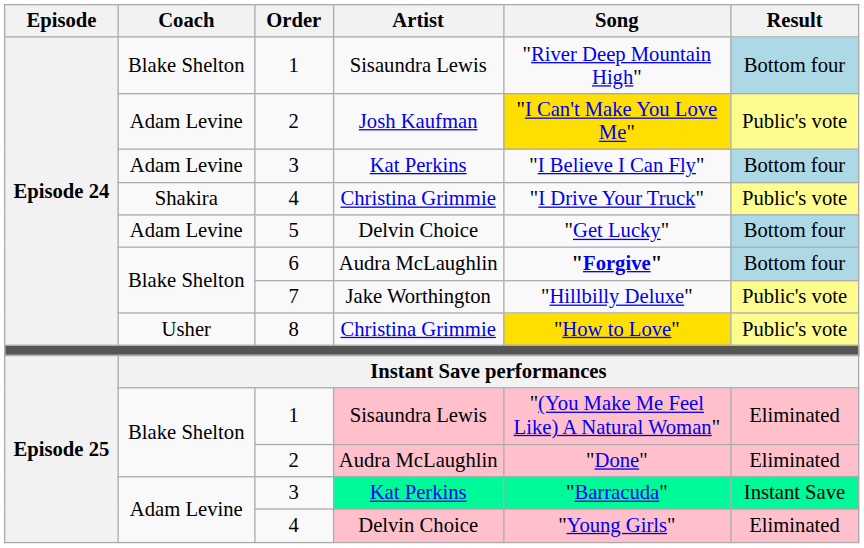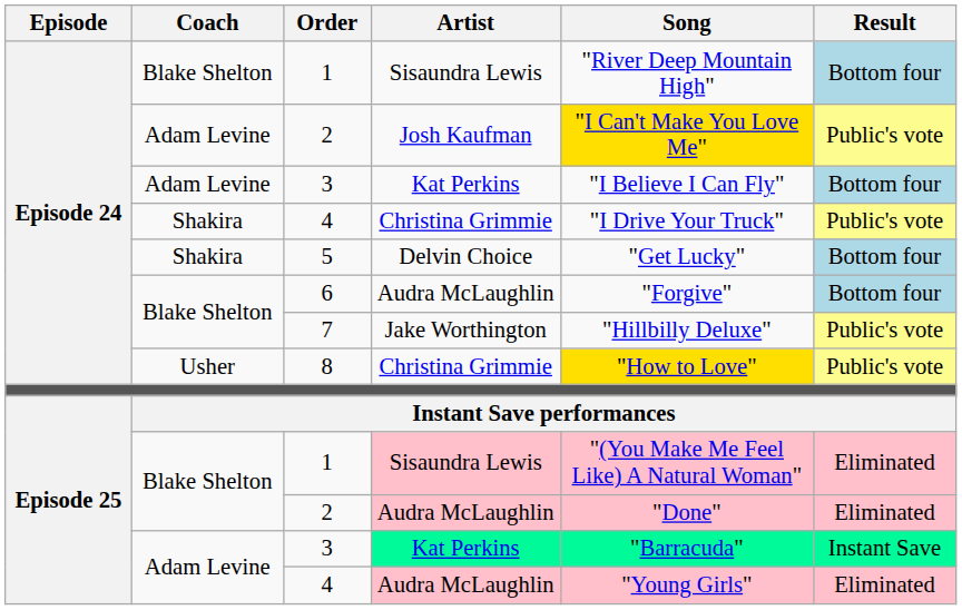 <table class="wikitable" style="text-align:center; width:75%;">
 <tr>
 <th scope="col" style="width:10%;">Episode</th>
 <th scope="col" width="12%">Coach</th>
 <th scope="col" width="05%">Order</th>
 <th scope="col" width="15%">Artist</th>
 <th scope="col" width="20%">Song</th>
 <th scope="col" width="10%">Result</th>
 </tr>
 <tr>
 <th rowspan="8" scope="row">Episode 24<br><small></small></th>
 <td>Blake Shelton</td>
 <td scope="row">1</td>
 <td>Sisaundra Lewis</td>
 <td>"<a href='#'>River Deep Mountain High</a>"</td>
 <td style="background:#add8e6;">Bottom four</td>
 </tr>
 <tr>
 <td>Adam Levine</td>
 <td scope="row">2</td>
 <td><a href='#'>Josh Kaufman</a></td>
 <td style="background:#FEDF00;">"<a href='#'>I Can't Make You Love Me</a>"</td>
 <td style="background:#fdfc8f;">Public's vote</td>
 </tr>
 <tr>
 <td>Adam Levine</td>
 <td scope="row">3</td>
 <td><a href='#'>Kat Perkins</a></td>
 <td>"<a href='#'>I Believe I Can Fly</a>"</td>
 <td style="background:#add8e6;">Bottom four</td>
 </tr>
 <tr>
 <td>Shakira</td>
 <td scope="row">4</td>
 <td><a href='#'>Christina Grimmie</a></td>
 <td>"<a href='#'>I Drive Your Truck</a>"</td>
 <td style="background:#fdfc8f;">Public's vote</td>
 </tr>
 <tr>
-<td>Adam Levine</td>
+<td>Shakira</td>
 <td scope="row">5</td>
 <td>Delvin Choice</td>
 <td>"<a href='#'>Get Lucky</a>"</td>
 <td style="background:#add8e6;">Bottom four</td>
 </tr>
 <tr>
 <td rowspan="2">Blake Shelton</td>
 <td scope="row">6</td>
 <td>Audra McLaughlin</td>
-<td><strong>"<a href='#'>Forgive</a>"</strong></td>
+<td>"<a href='#'>Forgive</a>"</td>
 <td style="background:#add8e6;">Bottom four</td>
 </tr>
 <tr>
 <td scope="row">7</td>
 <td>Jake Worthington</td>
 <td>"<a href='#'>Hillbilly Deluxe</a>"</td>
 <td style="background:#fdfc8f;">Public's vote</td>
 </tr>
 <tr>
 <td>Usher</td>
 <td scope="row">8</td>
 <td><a href='#'>Christina Grimmie</a></td>
 <td style="background:#FEDF00;">"<a href='#'>How to Love</a>"</td>
 <td style="background:#fdfc8f;">Public's vote</td>
 </tr>
 <tr>
 <td colspan="6" style="background:#555"></td>
 </tr>
 <tr>
 <th rowspan="10" scope="row">Episode 25<br><small></small></th>
 </tr>
 <tr>
 <th colspan="5">Instant Save performances</th>
 </tr>
 <tr>
 <td rowspan="2">Blake Shelton</td>
 <td>1</td>
 <td style="background:pink;">Sisaundra Lewis</td>
 <td style="background:pink;">"<a href='#'>(You Make Me Feel Like) A Natural Woman</a>"</td>
 <td style="background:pink;">Eliminated</td>
 </tr>
 <tr>
 <td>2</td>
 <td style="background:pink;">Audra McLaughlin</td>
 <td style="background:pink;">"<a href='#'>Done</a>"</td>
 <td style="background:pink;">Eliminated</td>
 </tr>
 <tr>
 <td rowspan="2">Adam Levine</td>
 <td>3</td>
 <td style="background:#00FA9A;"><a href='#'>Kat Perkins</a></td>
 <td style="background:#00FA9A;">"<a href='#'>Barracuda</a>"</td>
 <td style="background:#00FA9A;">Instant Save</td>
 </tr>
 <tr>
 <td>4</td>
-<td style="background:pink;">Delvin Choice</td>
+<td style="background:pink;">Audra McLaughlin</td>
 <td style="background:pink;">"<a href='#'>Young Girls</a>"</td>
 <td style="background:pink;">Eliminated</td>
 </tr>
 </table>
